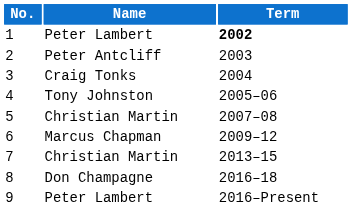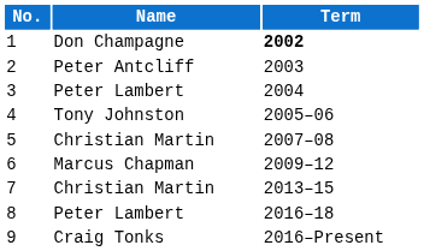 <table class="toccolours" style="width:25em">
 <tr>
 <th style="background:#0D72CE;color:white;border:#0D72CE 1px solid">No.</th>
 <th style="background:#0D72CE;color:white;border:#0D72CE 1px solid">Name</th>
 <th style="background:#0D72CE;color:white;border:#0D72CE 1px solid">Term</th>
 </tr>
 <tr>
 <td>1</td>
-<td> Peter Lambert</td>
+<td> Don Champagne</td>
 <td><strong>2002</strong></td>
 </tr>
 <tr>
 <td>2</td>
 <td> Peter Antcliff</td>
 <td>2003</td>
 </tr>
 <tr>
 <td>3</td>
-<td> Craig Tonks</td>
+<td> Peter Lambert</td>
 <td>2004</td>
 </tr>
 <tr>
 <td>4</td>
 <td> Tony Johnston</td>
 <td>2005–06</td>
 </tr>
 <tr>
 <td>5</td>
 <td> Christian Martin</td>
 <td>2007–08</td>
 </tr>
 <tr>
 <td>6</td>
 <td> Marcus Chapman</td>
 <td>2009–12</td>
 </tr>
 <tr>
 <td>7</td>
 <td> Christian Martin</td>
 <td>2013–15</td>
 </tr>
 <tr>
 <td>8</td>
-<td> Don Champagne</td>
+<td> Peter Lambert</td>
 <td>2016–18</td>
 </tr>
 <tr>
 <td>9</td>
-<td> Peter Lambert</td>
+<td> Craig Tonks</td>
 <td>2016–Present</td>
 </tr>
 <tr>
 </tr>
 </table>
